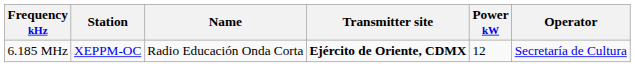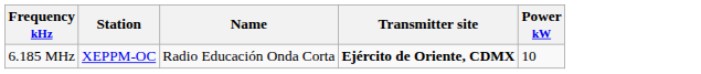 <table class="wikitable">
 <tr>
 <th>Frequency<br><small><strong><a href='#'>kHz</a></strong></small></th>
 <th>Station</th>
 <th>Name</th>
 <th>Transmitter site</th>
 <th>Power<br><small><a href='#'>kW</a></small></th>
-<th>Operator</th>
 </tr>
 <tr>
 <td>6.185 MHz</td>
 <td><a href='#'>XEPPM-OC</a></td>
 <td>Radio Educación Onda Corta</td>
 <td><strong>Ejército de Oriente, CDMX</strong></td>
-<td>12</td>
-<td><a href='#'>Secretaría de Cultura</a></td>
+<td>10</td>
 </tr>
 </table>
